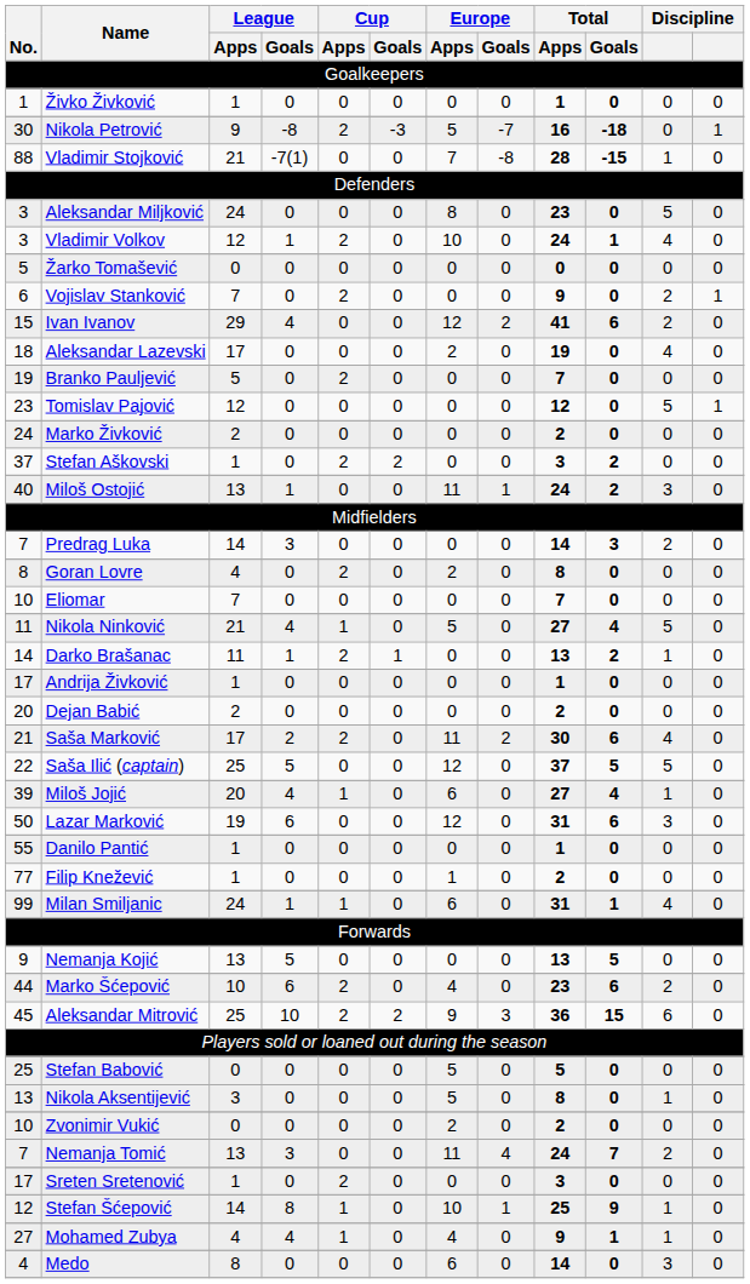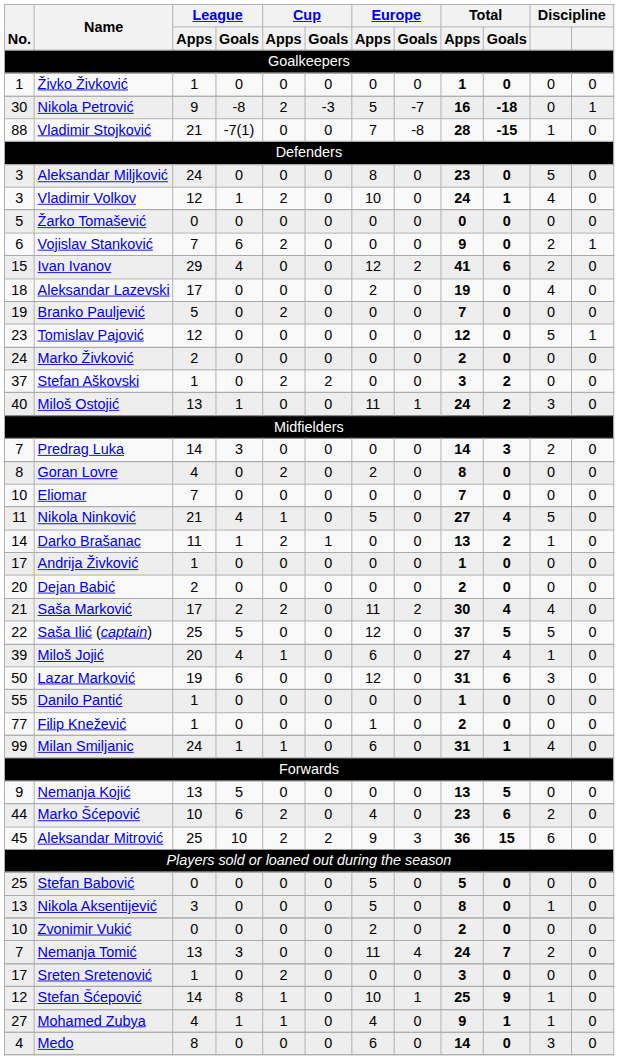 <table class="wikitable" style="text-align:center">
 <tr>
 <th rowspan=2 valign="bottom">No.</th>
 <th rowspan=2>Name</th>
 <th colspan=2 width="85"><a href='#'>League</a></th>
 <th colspan=2 width="85"><a href='#'>Cup</a></th>
 <th colspan=2 width="85"><a href='#'>Europe</a></th>
 <th colspan=2 width="85">Total</th>
 <th colspan=2 width="85">Discipline</th>
 </tr>
 <tr>
 <th>Apps</th>
 <th>Goals</th>
 <th>Apps</th>
 <th>Goals</th>
 <th>Apps</th>
 <th>Goals</th>
 <th>Apps</th>
 <th>Goals</th>
 <th></th>
 <th></th>
 </tr>
 <tr>
 <td style="background: black;color:white" align=center colspan=15>Goalkeepers</td>
 </tr>
 <tr>
 <td>1</td>
 <td align=left> <a href='#'>Živko Živković</a></td>
 <td>1</td>
 <td>0</td>
 <td>0</td>
 <td>0</td>
 <td>0</td>
 <td>0</td>
 <td><strong>1</strong></td>
 <td><strong>0</strong></td>
 <td>0</td>
 <td>0</td>
 </tr>
 <tr>
 </tr>
 <tr bgcolor=#EEEEEE>
 <td>30</td>
 <td align=left> <a href='#'>Nikola Petrović</a></td>
 <td>9</td>
 <td>-8</td>
 <td>2</td>
 <td>-3</td>
 <td>5</td>
 <td>-7</td>
 <td><strong>16</strong></td>
 <td><strong>-18</strong></td>
 <td>0</td>
 <td>1</td>
 </tr>
 <tr>
 <td>88</td>
 <td align=left> <a href='#'>Vladimir Stojković</a></td>
 <td>21</td>
 <td>-7(1)</td>
 <td>0</td>
 <td>0</td>
 <td>7</td>
 <td>-8</td>
 <td><strong>28</strong></td>
 <td><strong>-15</strong></td>
 <td>1</td>
 <td>0</td>
 </tr>
 <tr>
 <td align=center colspan=15 style="background: black;color:white">Defenders</td>
 </tr>
 <tr>
 </tr>
 <tr bgcolor=#EEEEEE>
 <td>3</td>
 <td align=left> <a href='#'>Aleksandar Miljković</a></td>
 <td>24</td>
 <td>0</td>
 <td>0</td>
 <td>0</td>
 <td>8</td>
 <td>0</td>
 <td><strong>23</strong></td>
 <td><strong>0</strong></td>
 <td>5</td>
 <td>0</td>
 </tr>
 <tr>
 <td>3</td>
 <td align=left> <a href='#'>Vladimir Volkov</a></td>
 <td>12</td>
 <td>1</td>
 <td>2</td>
 <td>0</td>
 <td>10</td>
 <td>0</td>
 <td><strong>24</strong></td>
 <td><strong>1</strong></td>
 <td>4</td>
 <td>0</td>
 </tr>
 <tr>
 </tr>
 <tr bgcolor=#EEEEEE>
 <td>5</td>
 <td align=left> <a href='#'>Žarko Tomašević</a></td>
 <td>0</td>
 <td>0</td>
 <td>0</td>
 <td>0</td>
 <td>0</td>
 <td>0</td>
 <td><strong>0</strong></td>
 <td><strong>0</strong></td>
 <td>0</td>
 <td>0</td>
 </tr>
 <tr>
 <td>6</td>
 <td align=left> <a href='#'>Vojislav Stanković</a></td>
 <td>7</td>
-<td>0</td>
+<td>6</td>
 <td>2</td>
 <td>0</td>
 <td>0</td>
 <td>0</td>
 <td><strong>9</strong></td>
 <td><strong>0</strong></td>
 <td>2</td>
 <td>1</td>
 </tr>
 <tr>
 </tr>
 <tr bgcolor=#EEEEEE>
 <td>15</td>
 <td align=left> <a href='#'>Ivan Ivanov</a></td>
 <td>29</td>
 <td>4</td>
 <td>0</td>
 <td>0</td>
 <td>12</td>
 <td>2</td>
 <td><strong>41</strong></td>
 <td><strong>6</strong></td>
 <td>2</td>
 <td>0</td>
 </tr>
 <tr>
 <td>18</td>
 <td align=left> <a href='#'>Aleksandar Lazevski</a></td>
 <td>17</td>
 <td>0</td>
 <td>0</td>
 <td>0</td>
 <td>2</td>
 <td>0</td>
 <td><strong>19</strong></td>
 <td><strong>0</strong></td>
 <td>4</td>
 <td>0</td>
 </tr>
 <tr>
 </tr>
 <tr bgcolor=#EEEEEE>
 <td>19</td>
 <td align=left> <a href='#'>Branko Pauljević</a></td>
 <td>5</td>
 <td>0</td>
 <td>2</td>
 <td>0</td>
 <td>0</td>
 <td>0</td>
 <td><strong>7</strong></td>
 <td><strong>0</strong></td>
 <td>0</td>
 <td>0</td>
 </tr>
 <tr>
 <td>23</td>
 <td align=left> <a href='#'>Tomislav Pajović</a></td>
 <td>12</td>
 <td>0</td>
 <td>0</td>
 <td>0</td>
 <td>0</td>
 <td>0</td>
 <td><strong>12</strong></td>
 <td><strong>0</strong></td>
 <td>5</td>
 <td>1</td>
 </tr>
 <tr>
 </tr>
 <tr bgcolor=#EEEEEE>
 <td>24</td>
 <td align=left> <a href='#'>Marko Živković</a></td>
 <td>2</td>
 <td>0</td>
 <td>0</td>
 <td>0</td>
 <td>0</td>
 <td>0</td>
 <td><strong>2</strong></td>
 <td><strong>0</strong></td>
 <td>0</td>
 <td>0</td>
 </tr>
 <tr>
 <td>37</td>
 <td align=left> <a href='#'>Stefan Aškovski</a></td>
 <td>1</td>
 <td>0</td>
 <td>2</td>
 <td>2</td>
 <td>0</td>
 <td>0</td>
 <td><strong>3</strong></td>
 <td><strong>2</strong></td>
 <td>0</td>
 <td>0</td>
 </tr>
 <tr>
 </tr>
 <tr bgcolor=#EEEEEE>
 <td>40</td>
 <td align=left> <a href='#'>Miloš Ostojić</a></td>
 <td>13</td>
 <td>1</td>
 <td>0</td>
 <td>0</td>
 <td>11</td>
 <td>1</td>
 <td><strong>24</strong></td>
 <td><strong>2</strong></td>
 <td>3</td>
 <td>0</td>
 </tr>
 <tr>
 <td align=center colspan=15 style="background: black;color:white">Midfielders</td>
 </tr>
 <tr>
 <td>7</td>
 <td align=left> <a href='#'>Predrag Luka</a></td>
 <td>14</td>
 <td>3</td>
 <td>0</td>
 <td>0</td>
 <td>0</td>
 <td>0</td>
 <td><strong>14</strong></td>
 <td><strong>3</strong></td>
 <td>2</td>
 <td>0</td>
 </tr>
 <tr>
 </tr>
 <tr bgcolor=#EEEEEE>
 <td>8</td>
 <td align=left> <a href='#'>Goran Lovre</a></td>
 <td>4</td>
 <td>0</td>
 <td>2</td>
 <td>0</td>
 <td>2</td>
 <td>0</td>
 <td><strong>8</strong></td>
 <td><strong>0</strong></td>
 <td>0</td>
 <td>0</td>
 </tr>
 <tr>
 <td>10</td>
 <td align=left> <a href='#'>Eliomar</a></td>
 <td>7</td>
 <td>0</td>
 <td>0</td>
 <td>0</td>
 <td>0</td>
 <td>0</td>
 <td><strong>7</strong></td>
 <td><strong>0</strong></td>
 <td>0</td>
 <td>0</td>
 </tr>
 <tr>
 </tr>
 <tr bgcolor=#EEEEEE>
 <td>11</td>
 <td align=left> <a href='#'>Nikola Ninković</a></td>
 <td>21</td>
 <td>4</td>
 <td>1</td>
 <td>0</td>
 <td>5</td>
 <td>0</td>
 <td><strong>27</strong></td>
 <td><strong>4</strong></td>
 <td>5</td>
 <td>0</td>
 </tr>
 <tr>
 <td>14</td>
 <td align=left> <a href='#'>Darko Brašanac</a></td>
 <td>11</td>
 <td>1</td>
 <td>2</td>
 <td>1</td>
 <td>0</td>
 <td>0</td>
 <td><strong>13</strong></td>
 <td><strong>2</strong></td>
 <td>1</td>
 <td>0</td>
 </tr>
 <tr>
 </tr>
 <tr bgcolor=#EEEEEE>
 <td>17</td>
 <td align=left> <a href='#'>Andrija Živković</a></td>
 <td>1</td>
 <td>0</td>
 <td>0</td>
 <td>0</td>
 <td>0</td>
 <td>0</td>
 <td><strong>1</strong></td>
 <td><strong>0</strong></td>
 <td>0</td>
 <td>0</td>
 </tr>
 <tr>
 <td>20</td>
 <td align=left> <a href='#'>Dejan Babić</a></td>
 <td>2</td>
 <td>0</td>
 <td>0</td>
 <td>0</td>
 <td>0</td>
 <td>0</td>
 <td><strong>2</strong></td>
 <td><strong>0</strong></td>
 <td>0</td>
 <td>0</td>
 </tr>
 <tr>
 </tr>
 <tr bgcolor=#EEEEEE>
 <td>21</td>
 <td align=left> <a href='#'>Saša Marković</a></td>
 <td>17</td>
 <td>2</td>
 <td>2</td>
 <td>0</td>
 <td>11</td>
 <td>2</td>
 <td><strong>30</strong></td>
-<td><strong>6</strong></td>
+<td><strong>4</strong></td>
 <td>4</td>
 <td>0</td>
 </tr>
 <tr>
 <td>22</td>
 <td align=left> <a href='#'>Saša Ilić</a> (<em><a href='#'>captain</a></em>)</td>
 <td>25</td>
 <td>5</td>
 <td>0</td>
 <td>0</td>
 <td>12</td>
 <td>0</td>
 <td><strong>37</strong></td>
 <td><strong>5</strong></td>
 <td>5</td>
 <td>0</td>
 </tr>
 <tr>
 </tr>
 <tr bgcolor=#EEEEEE>
 <td>39</td>
 <td align=left> <a href='#'>Miloš Jojić</a></td>
 <td>20</td>
 <td>4</td>
 <td>1</td>
 <td>0</td>
 <td>6</td>
 <td>0</td>
 <td><strong>27</strong></td>
 <td><strong>4</strong></td>
 <td>1</td>
 <td>0</td>
 </tr>
 <tr>
 <td>50</td>
 <td align=left> <a href='#'>Lazar Marković</a></td>
 <td>19</td>
 <td>6</td>
 <td>0</td>
 <td>0</td>
 <td>12</td>
 <td>0</td>
 <td><strong>31</strong></td>
 <td><strong>6</strong></td>
 <td>3</td>
 <td>0</td>
 </tr>
 <tr>
 </tr>
 <tr bgcolor=#EEEEEE>
 <td>55</td>
 <td align=left> <a href='#'>Danilo Pantić</a></td>
 <td>1</td>
 <td>0</td>
 <td>0</td>
 <td>0</td>
 <td>0</td>
 <td>0</td>
 <td><strong>1</strong></td>
 <td><strong>0</strong></td>
 <td>0</td>
 <td>0</td>
 </tr>
 <tr>
 <td>77</td>
 <td align=left> <a href='#'>Filip Knežević</a></td>
 <td>1</td>
 <td>0</td>
 <td>0</td>
 <td>0</td>
 <td>1</td>
 <td>0</td>
 <td><strong>2</strong></td>
 <td><strong>0</strong></td>
 <td>0</td>
 <td>0</td>
 </tr>
 <tr>
 </tr>
 <tr bgcolor=#EEEEEE>
 <td>99</td>
 <td align=left> <a href='#'>Milan Smiljanic</a></td>
 <td>24</td>
 <td>1</td>
 <td>1</td>
 <td>0</td>
 <td>6</td>
 <td>0</td>
 <td><strong>31</strong></td>
 <td><strong>1</strong></td>
 <td>4</td>
 <td>0</td>
 </tr>
 <tr>
 <td align=center colspan=15 style="background: black;color:white">Forwards</td>
 </tr>
 <tr>
 <td>9</td>
 <td align=left> <a href='#'>Nemanja Kojić</a></td>
 <td>13</td>
 <td>5</td>
 <td>0</td>
 <td>0</td>
 <td>0</td>
 <td>0</td>
 <td><strong>13</strong></td>
 <td><strong>5</strong></td>
 <td>0</td>
 <td>0</td>
 </tr>
 <tr>
 </tr>
 <tr bgcolor=#EEEEEE>
 <td>44</td>
 <td align=left> <a href='#'>Marko Šćepović</a></td>
 <td>10</td>
 <td>6</td>
 <td>2</td>
 <td>0</td>
 <td>4</td>
 <td>0</td>
 <td><strong>23</strong></td>
 <td><strong>6</strong></td>
 <td>2</td>
 <td>0</td>
 </tr>
 <tr>
 <td>45</td>
 <td align=left>  <a href='#'>Aleksandar Mitrović</a></td>
 <td>25</td>
 <td>10</td>
 <td>2</td>
 <td>2</td>
 <td>9</td>
 <td>3</td>
 <td><strong>36</strong></td>
 <td><strong>15</strong></td>
 <td>6</td>
 <td>0</td>
 </tr>
 <tr>
 <td colspan=15 valign=center style="background: black;color:white"><em>Players sold or loaned out during the season</em></td>
 </tr>
 <tr>
 </tr>
 <tr bgcolor=#EEEEEE>
 <td>25</td>
 <td align=left> <a href='#'>Stefan Babović</a></td>
 <td>0</td>
 <td>0</td>
 <td>0</td>
 <td>0</td>
 <td>5</td>
 <td>0</td>
 <td><strong>5</strong></td>
 <td><strong>0</strong></td>
 <td>0</td>
 <td>0</td>
 </tr>
 <tr>
 </tr>
 <tr bgcolor=#EEEEEE>
 <td>13</td>
 <td align=left> <a href='#'>Nikola Aksentijević</a></td>
 <td>3</td>
 <td>0</td>
 <td>0</td>
 <td>0</td>
 <td>5</td>
 <td>0</td>
 <td><strong>8</strong></td>
 <td><strong>0</strong></td>
 <td>1</td>
 <td>0</td>
 </tr>
 <tr>
 </tr>
 <tr bgcolor=#EEEEEE>
 <td>10</td>
 <td align=left> <a href='#'>Zvonimir Vukić</a></td>
 <td>0</td>
 <td>0</td>
 <td>0</td>
 <td>0</td>
 <td>2</td>
 <td>0</td>
 <td><strong>2</strong></td>
 <td><strong>0</strong></td>
 <td>0</td>
 <td>0</td>
 </tr>
 <tr>
 </tr>
 <tr bgcolor=#EEEEEE>
 <td>7</td>
 <td align=left> <a href='#'>Nemanja Tomić</a></td>
 <td>13</td>
 <td>3</td>
 <td>0</td>
 <td>0</td>
 <td>11</td>
 <td>4</td>
 <td><strong>24</strong></td>
 <td><strong>7</strong></td>
 <td>2</td>
 <td>0</td>
 </tr>
 <tr>
 </tr>
 <tr bgcolor=#EEEEEE>
 <td>17</td>
 <td align=left> <a href='#'>Sreten Sretenović</a></td>
 <td>1</td>
 <td>0</td>
 <td>2</td>
 <td>0</td>
 <td>0</td>
 <td>0</td>
 <td><strong>3</strong></td>
 <td><strong>0</strong></td>
 <td>0</td>
 <td>0</td>
 </tr>
 <tr>
 </tr>
 <tr bgcolor=#EEEEEE>
 <td>12</td>
 <td align=left> <a href='#'>Stefan Šćepović</a></td>
 <td>14</td>
 <td>8</td>
 <td>1</td>
 <td>0</td>
 <td>10</td>
 <td>1</td>
 <td><strong>25</strong></td>
 <td><strong>9</strong></td>
 <td>1</td>
 <td>0</td>
 </tr>
 <tr>
 </tr>
 <tr bgcolor=#EEEEEE>
 <td>27</td>
 <td align=left> <a href='#'>Mohamed Zubya</a></td>
 <td>4</td>
-<td>4</td>
+<td>1</td>
 <td>1</td>
 <td>0</td>
 <td>4</td>
 <td>0</td>
 <td><strong>9</strong></td>
 <td><strong>1</strong></td>
 <td>1</td>
 <td>0</td>
 </tr>
 <tr>
 </tr>
 <tr bgcolor=#EEEEEE>
 <td>4</td>
 <td align=left> <a href='#'>Medo</a></td>
 <td>8</td>
 <td>0</td>
 <td>0</td>
 <td>0</td>
 <td>6</td>
 <td>0</td>
 <td><strong>14</strong></td>
 <td><strong>0</strong></td>
 <td>3</td>
 <td>0</td>
 </tr>
 <tr>
 </tr>
 </table>
